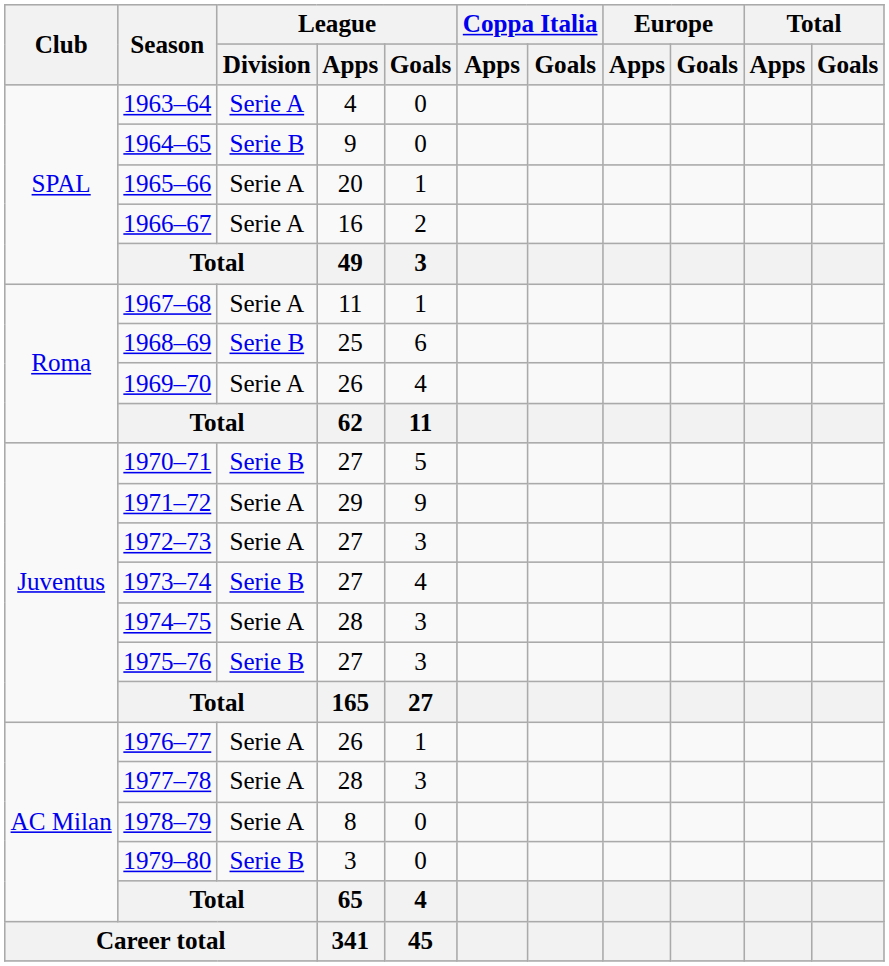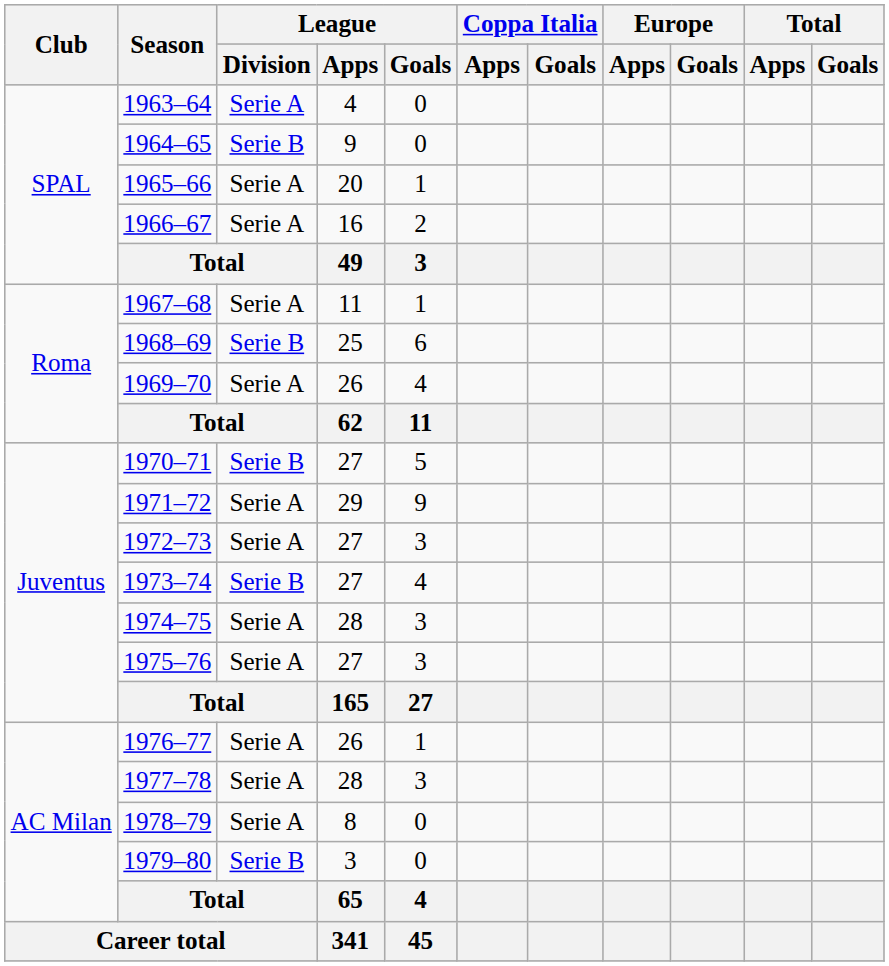 <table class="wikitable" style="text-align:center">
 <tr>
 <th rowspan="2">Club</th>
 <th rowspan="2">Season</th>
 <th colspan="3">League</th>
 <th colspan="2"><a href='#'>Coppa Italia</a></th>
 <th colspan="2">Europe</th>
 <th colspan="2">Total</th>
 </tr>
 <tr>
 <th>Division</th>
 <th>Apps</th>
 <th>Goals</th>
 <th>Apps</th>
 <th>Goals</th>
 <th>Apps</th>
 <th>Goals</th>
 <th>Apps</th>
 <th>Goals</th>
 </tr>
 <tr>
 <td rowspan="5"><a href='#'>SPAL</a></td>
 <td><a href='#'>1963–64</a></td>
 <td><a href='#'>Serie A</a></td>
 <td>4</td>
 <td>0</td>
 <td></td>
 <td></td>
 <td></td>
 <td></td>
 <td></td>
 <td></td>
 </tr>
 <tr>
 <td><a href='#'>1964–65</a></td>
 <td><a href='#'>Serie B</a></td>
 <td>9</td>
 <td>0</td>
 <td></td>
 <td></td>
 <td></td>
 <td></td>
 <td></td>
 <td></td>
 </tr>
 <tr>
 <td><a href='#'>1965–66</a></td>
 <td>Serie A</td>
 <td>20</td>
 <td>1</td>
 <td></td>
 <td></td>
 <td></td>
 <td></td>
 <td></td>
 <td></td>
 </tr>
 <tr>
 <td><a href='#'>1966–67</a></td>
 <td>Serie A</td>
 <td>16</td>
 <td>2</td>
 <td></td>
 <td></td>
 <td></td>
 <td></td>
 <td></td>
 <td></td>
 </tr>
 <tr>
 <th colspan="2">Total</th>
 <th>49</th>
 <th>3</th>
 <th></th>
 <th></th>
 <th></th>
 <th></th>
 <th></th>
 <th></th>
 </tr>
 <tr>
 <td rowspan="4"><a href='#'>Roma</a></td>
 <td><a href='#'>1967–68</a></td>
 <td>Serie A</td>
 <td>11</td>
 <td>1</td>
 <td></td>
 <td></td>
 <td></td>
 <td></td>
 <td></td>
 <td></td>
 </tr>
 <tr>
 <td><a href='#'>1968–69</a></td>
 <td><a href='#'>Serie B</a></td>
 <td>25</td>
 <td>6</td>
 <td></td>
 <td></td>
 <td></td>
 <td></td>
 <td></td>
 <td></td>
 </tr>
 <tr>
 <td><a href='#'>1969–70</a></td>
 <td>Serie A</td>
 <td>26</td>
 <td>4</td>
 <td></td>
 <td></td>
 <td></td>
 <td></td>
 <td></td>
 <td></td>
 </tr>
 <tr>
 <th colspan="2">Total</th>
 <th>62</th>
 <th>11</th>
 <th></th>
 <th></th>
 <th></th>
 <th></th>
 <th></th>
 <th></th>
 </tr>
 <tr>
 <td rowspan="7"><a href='#'>Juventus</a></td>
 <td><a href='#'>1970–71</a></td>
 <td><a href='#'>Serie B</a></td>
 <td>27</td>
 <td>5</td>
 <td></td>
 <td></td>
 <td></td>
 <td></td>
 <td></td>
 <td></td>
 </tr>
 <tr>
 <td><a href='#'>1971–72</a></td>
 <td>Serie A</td>
 <td>29</td>
 <td>9</td>
 <td></td>
 <td></td>
 <td></td>
 <td></td>
 <td></td>
 <td></td>
 </tr>
 <tr>
 <td><a href='#'>1972–73</a></td>
 <td>Serie A</td>
 <td>27</td>
 <td>3</td>
 <td></td>
 <td></td>
 <td></td>
 <td></td>
 <td></td>
 <td></td>
 </tr>
 <tr>
 <td><a href='#'>1973–74</a></td>
 <td><a href='#'>Serie B</a></td>
 <td>27</td>
 <td>4</td>
 <td></td>
 <td></td>
 <td></td>
 <td></td>
 <td></td>
 <td></td>
 </tr>
 <tr>
 <td><a href='#'>1974–75</a></td>
 <td>Serie A</td>
 <td>28</td>
 <td>3</td>
 <td></td>
 <td></td>
 <td></td>
 <td></td>
 <td></td>
 <td></td>
 </tr>
 <tr>
 <td><a href='#'>1975–76</a></td>
-<td><a href='#'>Serie B</a></td>
+<td>Serie A</td>
 <td>27</td>
 <td>3</td>
 <td></td>
 <td></td>
 <td></td>
 <td></td>
 <td></td>
 <td></td>
 </tr>
 <tr>
 <th colspan="2">Total</th>
 <th>165</th>
 <th>27</th>
 <th></th>
 <th></th>
 <th></th>
 <th></th>
 <th></th>
 <th></th>
 </tr>
 <tr>
 <td rowspan="5"><a href='#'>AC Milan</a></td>
 <td><a href='#'>1976–77</a></td>
 <td>Serie A</td>
 <td>26</td>
 <td>1</td>
 <td></td>
 <td></td>
 <td></td>
 <td></td>
 <td></td>
 <td></td>
 </tr>
 <tr>
 <td><a href='#'>1977–78</a></td>
 <td>Serie A</td>
 <td>28</td>
 <td>3</td>
 <td></td>
 <td></td>
 <td></td>
 <td></td>
 <td></td>
 <td></td>
 </tr>
 <tr>
 <td><a href='#'>1978–79</a></td>
 <td>Serie A</td>
 <td>8</td>
 <td>0</td>
 <td></td>
 <td></td>
 <td></td>
 <td></td>
 <td></td>
 <td></td>
 </tr>
 <tr>
 <td><a href='#'>1979–80</a></td>
 <td><a href='#'>Serie B</a></td>
 <td>3</td>
 <td>0</td>
 <td></td>
 <td></td>
 <td></td>
 <td></td>
 <td></td>
 <td></td>
 </tr>
 <tr>
 <th colspan="2">Total</th>
 <th>65</th>
 <th>4</th>
 <th></th>
 <th></th>
 <th></th>
 <th></th>
 <th></th>
 <th></th>
 </tr>
 <tr>
 <th colspan="3">Career total</th>
 <th>341</th>
 <th>45</th>
 <th></th>
 <th></th>
 <th></th>
 <th></th>
 <th></th>
 <th></th>
 </tr>
 </table>
